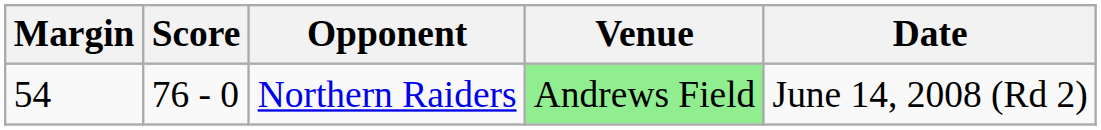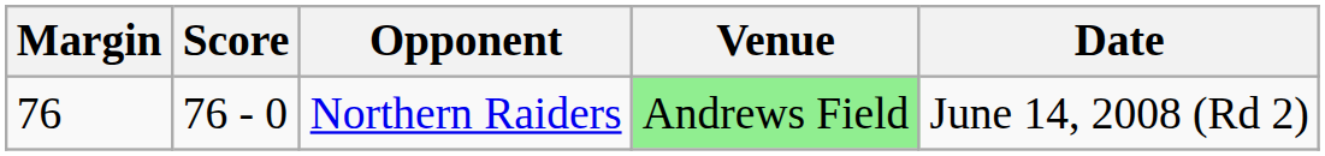 <table class="wikitable" style="text-align:left;">
 <tr>
 <th>Margin</th>
 <th>Score</th>
 <th>Opponent</th>
 <th>Venue</th>
 <th>Date</th>
 </tr>
 <tr>
-<td>54</td>
+<td>76</td>
 <td>76 - 0</td>
 <td><a href='#'>Northern Raiders</a></td>
 <td style="background: lightgreen;">Andrews Field</td>
 <td>June 14, 2008 (Rd 2)</td>
 </tr>
 </table>
